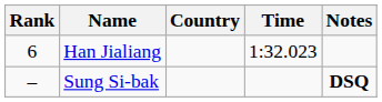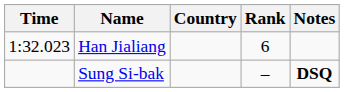 <table class="wikitable sortable" style="text-align:center">
 <tr>
-<th>Rank</th>
+<th>Time</th>
 <th>Name</th>
 <th>Country</th>
-<th>Time</th>
+<th>Rank</th>
 <th>Notes</th>
 </tr>
 <tr>
-<td>6</td>
+<td>1:32.023</td>
 <td align=left><a href='#'>Han Jialiang</a></td>
 <td align=left></td>
-<td>1:32.023</td>
+<td>6</td>
 <td></td>
 </tr>
 <tr>
-<td>–</td>
+<td></td>
 <td align=left><a href='#'>Sung Si-bak</a></td>
 <td align=left></td>
-<td></td>
+<td>–</td>
 <td><strong>DSQ</strong></td>
 </tr>
 </table>
